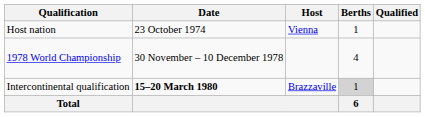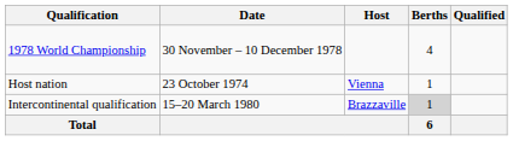 <table class="wikitable">
 <tr>
 <th>Qualification</th>
 <th>Date</th>
 <th>Host</th>
 <th>Berths</th>
 <th>Qualified</th>
 </tr>
 <tr>
+<td><a href='#'>1978 World Championship</a></td>
+<td>30 November – 10 December 1978</td>
+<td></td>
+<td align=center>4</td>
+<td><br><br><br></td>
+</tr>
+<tr>
 <td>Host nation</td>
 <td>23 October 1974</td>
 <td> <a href='#'>Vienna</a></td>
 <td align=center>1</td>
 <td></td>
 </tr>
 <tr>
-<td><a href='#'>1978 World Championship</a></td>
-<td>30 November – 10 December 1978</td>
-<td></td>
-<td align=center>4</td>
-<td><br><br><br></td>
-</tr>
-<tr>
 <td>Intercontinental qualification</td>
-<td><strong>15–20 March 1980</strong></td>
+<td>15–20 March 1980</td>
 <td> <a href='#'>Brazzaville</a></td>
 <td align=center style="background: lightgrey;">1</td>
 <td><s></s><br></td>
 </tr>
 <tr>
 <th>Total</th>
 <th colspan=2></th>
 <th>6</th>
 <th></th>
 </tr>
 </table>
